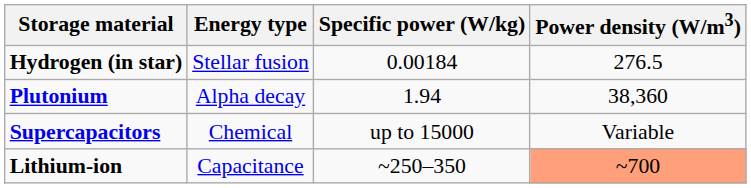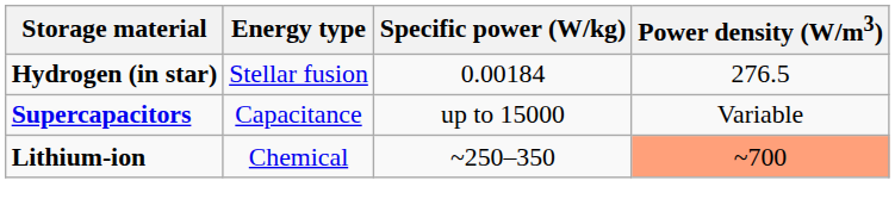 <table class="wikitable sortable" style="text-align: center;">
 <tr>
 <th>Storage material</th>
 <th>Energy type</th>
 <th data-sort-type="number">Specific power (W/kg)</th>
 <th data-sort-type="number">Power density (W/m<sup>3</sup>)</th>
 </tr>
 <tr>
 <td style="text-align:left;"><strong>Hydrogen (in star)</strong></td>
 <td><a href='#'>Stellar fusion</a></td>
 <td>0.00184</td>
 <td>276.5</td>
 </tr>
 <tr>
-<td style="text-align:left;"><strong><a href='#'>Plutonium</a></strong></td>
-<td><a href='#'>Alpha decay</a></td>
-<td>1.94</td>
-<td>38,360</td>
-</tr>
-<tr>
 <td style="text-align:left;"><strong><a href='#'>Supercapacitors</a></strong></td>
-<td><a href='#'>Chemical</a></td>
+<td><a href='#'>Capacitance</a></td>
 <td>up to 15000</td>
 <td>Variable</td>
 </tr>
 <tr>
 <td style="text-align:left;"><strong>Lithium-ion</strong></td>
-<td><a href='#'>Capacitance</a></td>
+<td><a href='#'>Chemical</a></td>
 <td>~250–350</td>
 <td style="background: lightsalmon;">~700</td>
 </tr>
 </table>
